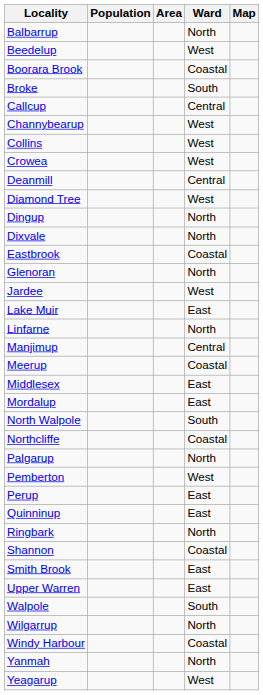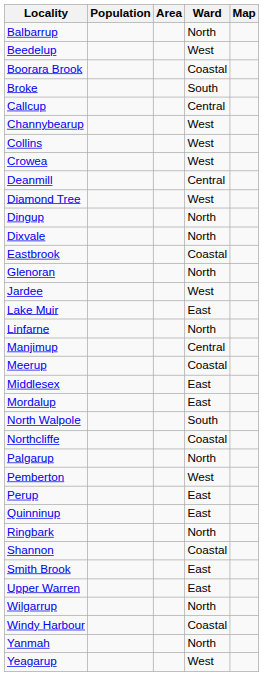 <table class="wikitable sortable">
 <tr>
 <th>Locality</th>
 <th data-sort-type=number>Population</th>
 <th data-sort-type=number>Area</th>
 <th>Ward</th>
 <th>Map</th>
 </tr>
 <tr>
 <td><a href='#'>Balbarrup</a></td>
 <td></td>
 <td></td>
 <td>North</td>
 <td></td>
 </tr>
 <tr>
 <td><a href='#'>Beedelup</a></td>
 <td></td>
 <td></td>
 <td>West</td>
 <td></td>
 </tr>
 <tr>
 <td><a href='#'>Boorara Brook</a></td>
 <td></td>
 <td></td>
 <td>Coastal</td>
 <td></td>
 </tr>
 <tr>
 <td><a href='#'>Broke</a></td>
 <td></td>
 <td></td>
 <td>South</td>
 <td></td>
 </tr>
 <tr>
 <td><a href='#'>Callcup</a></td>
 <td></td>
 <td></td>
 <td>Central</td>
 <td></td>
 </tr>
 <tr>
 <td><a href='#'>Channybearup</a></td>
 <td></td>
 <td></td>
 <td>West</td>
 <td></td>
 </tr>
 <tr>
 <td><a href='#'>Collins</a></td>
 <td></td>
 <td></td>
 <td>West</td>
 <td></td>
 </tr>
 <tr>
 <td><a href='#'>Crowea</a></td>
 <td></td>
 <td></td>
 <td>West</td>
 <td></td>
 </tr>
 <tr>
 <td><a href='#'>Deanmill</a></td>
 <td></td>
 <td></td>
 <td>Central</td>
 <td></td>
 </tr>
 <tr>
 <td><a href='#'>Diamond Tree</a></td>
 <td></td>
 <td></td>
 <td>West</td>
 <td></td>
 </tr>
 <tr>
 <td><a href='#'>Dingup</a></td>
 <td></td>
 <td></td>
 <td>North</td>
 <td></td>
 </tr>
 <tr>
 <td><a href='#'>Dixvale</a></td>
 <td></td>
 <td></td>
 <td>North</td>
 <td></td>
 </tr>
 <tr>
 <td><a href='#'>Eastbrook</a></td>
 <td></td>
 <td></td>
 <td>Coastal</td>
 <td></td>
 </tr>
 <tr>
 <td><a href='#'>Glenoran</a></td>
 <td></td>
 <td></td>
 <td>North</td>
 <td></td>
 </tr>
 <tr>
 <td><a href='#'>Jardee</a></td>
 <td></td>
 <td></td>
 <td>West</td>
 <td></td>
 </tr>
 <tr>
 <td><a href='#'>Lake Muir</a></td>
 <td></td>
 <td></td>
 <td>East</td>
 <td></td>
 </tr>
 <tr>
 <td><a href='#'>Linfarne</a></td>
 <td></td>
 <td></td>
 <td>North</td>
 <td></td>
 </tr>
 <tr>
 <td><a href='#'>Manjimup</a></td>
 <td></td>
 <td></td>
 <td>Central</td>
 <td></td>
 </tr>
 <tr>
 <td><a href='#'>Meerup</a></td>
 <td></td>
 <td></td>
 <td>Coastal</td>
 <td></td>
 </tr>
 <tr>
 <td><a href='#'>Middlesex</a></td>
 <td></td>
 <td></td>
 <td>East</td>
 <td></td>
 </tr>
 <tr>
 <td><a href='#'>Mordalup</a></td>
 <td></td>
 <td></td>
 <td>East</td>
 <td></td>
 </tr>
 <tr>
 <td><a href='#'>North Walpole</a></td>
 <td></td>
 <td></td>
 <td>South</td>
 <td></td>
 </tr>
 <tr>
 <td><a href='#'>Northcliffe</a></td>
 <td></td>
 <td></td>
 <td>Coastal</td>
 <td></td>
 </tr>
 <tr>
 <td><a href='#'>Palgarup</a></td>
 <td></td>
 <td></td>
 <td>North</td>
 <td></td>
 </tr>
 <tr>
 <td><a href='#'>Pemberton</a></td>
 <td></td>
 <td></td>
 <td>West</td>
 <td></td>
 </tr>
 <tr>
 <td><a href='#'>Perup</a></td>
 <td></td>
 <td></td>
 <td>East</td>
 <td></td>
 </tr>
 <tr>
 <td><a href='#'>Quinninup</a></td>
 <td></td>
 <td></td>
 <td>East</td>
 <td></td>
 </tr>
 <tr>
 <td><a href='#'>Ringbark</a></td>
 <td></td>
 <td></td>
 <td>North</td>
 <td></td>
 </tr>
 <tr>
 <td><a href='#'>Shannon</a></td>
 <td></td>
 <td></td>
 <td>Coastal</td>
 <td></td>
 </tr>
 <tr>
 <td><a href='#'>Smith Brook</a></td>
 <td></td>
 <td></td>
 <td>East</td>
 <td></td>
 </tr>
 <tr>
 <td><a href='#'>Upper Warren</a></td>
 <td></td>
 <td></td>
 <td>East</td>
 <td></td>
 </tr>
 <tr>
-<td><a href='#'>Walpole</a></td>
-<td></td>
-<td></td>
-<td>South</td>
-<td></td>
-</tr>
-<tr>
 <td><a href='#'>Wilgarrup</a></td>
 <td></td>
 <td></td>
 <td>North</td>
 <td></td>
 </tr>
 <tr>
 <td><a href='#'>Windy Harbour</a></td>
 <td></td>
 <td></td>
 <td>Coastal</td>
 <td></td>
 </tr>
 <tr>
 <td><a href='#'>Yanmah</a></td>
 <td></td>
 <td></td>
 <td>North</td>
 <td></td>
 </tr>
 <tr>
 <td><a href='#'>Yeagarup</a></td>
 <td></td>
 <td></td>
 <td>West</td>
 <td></td>
 </tr>
 </table>
